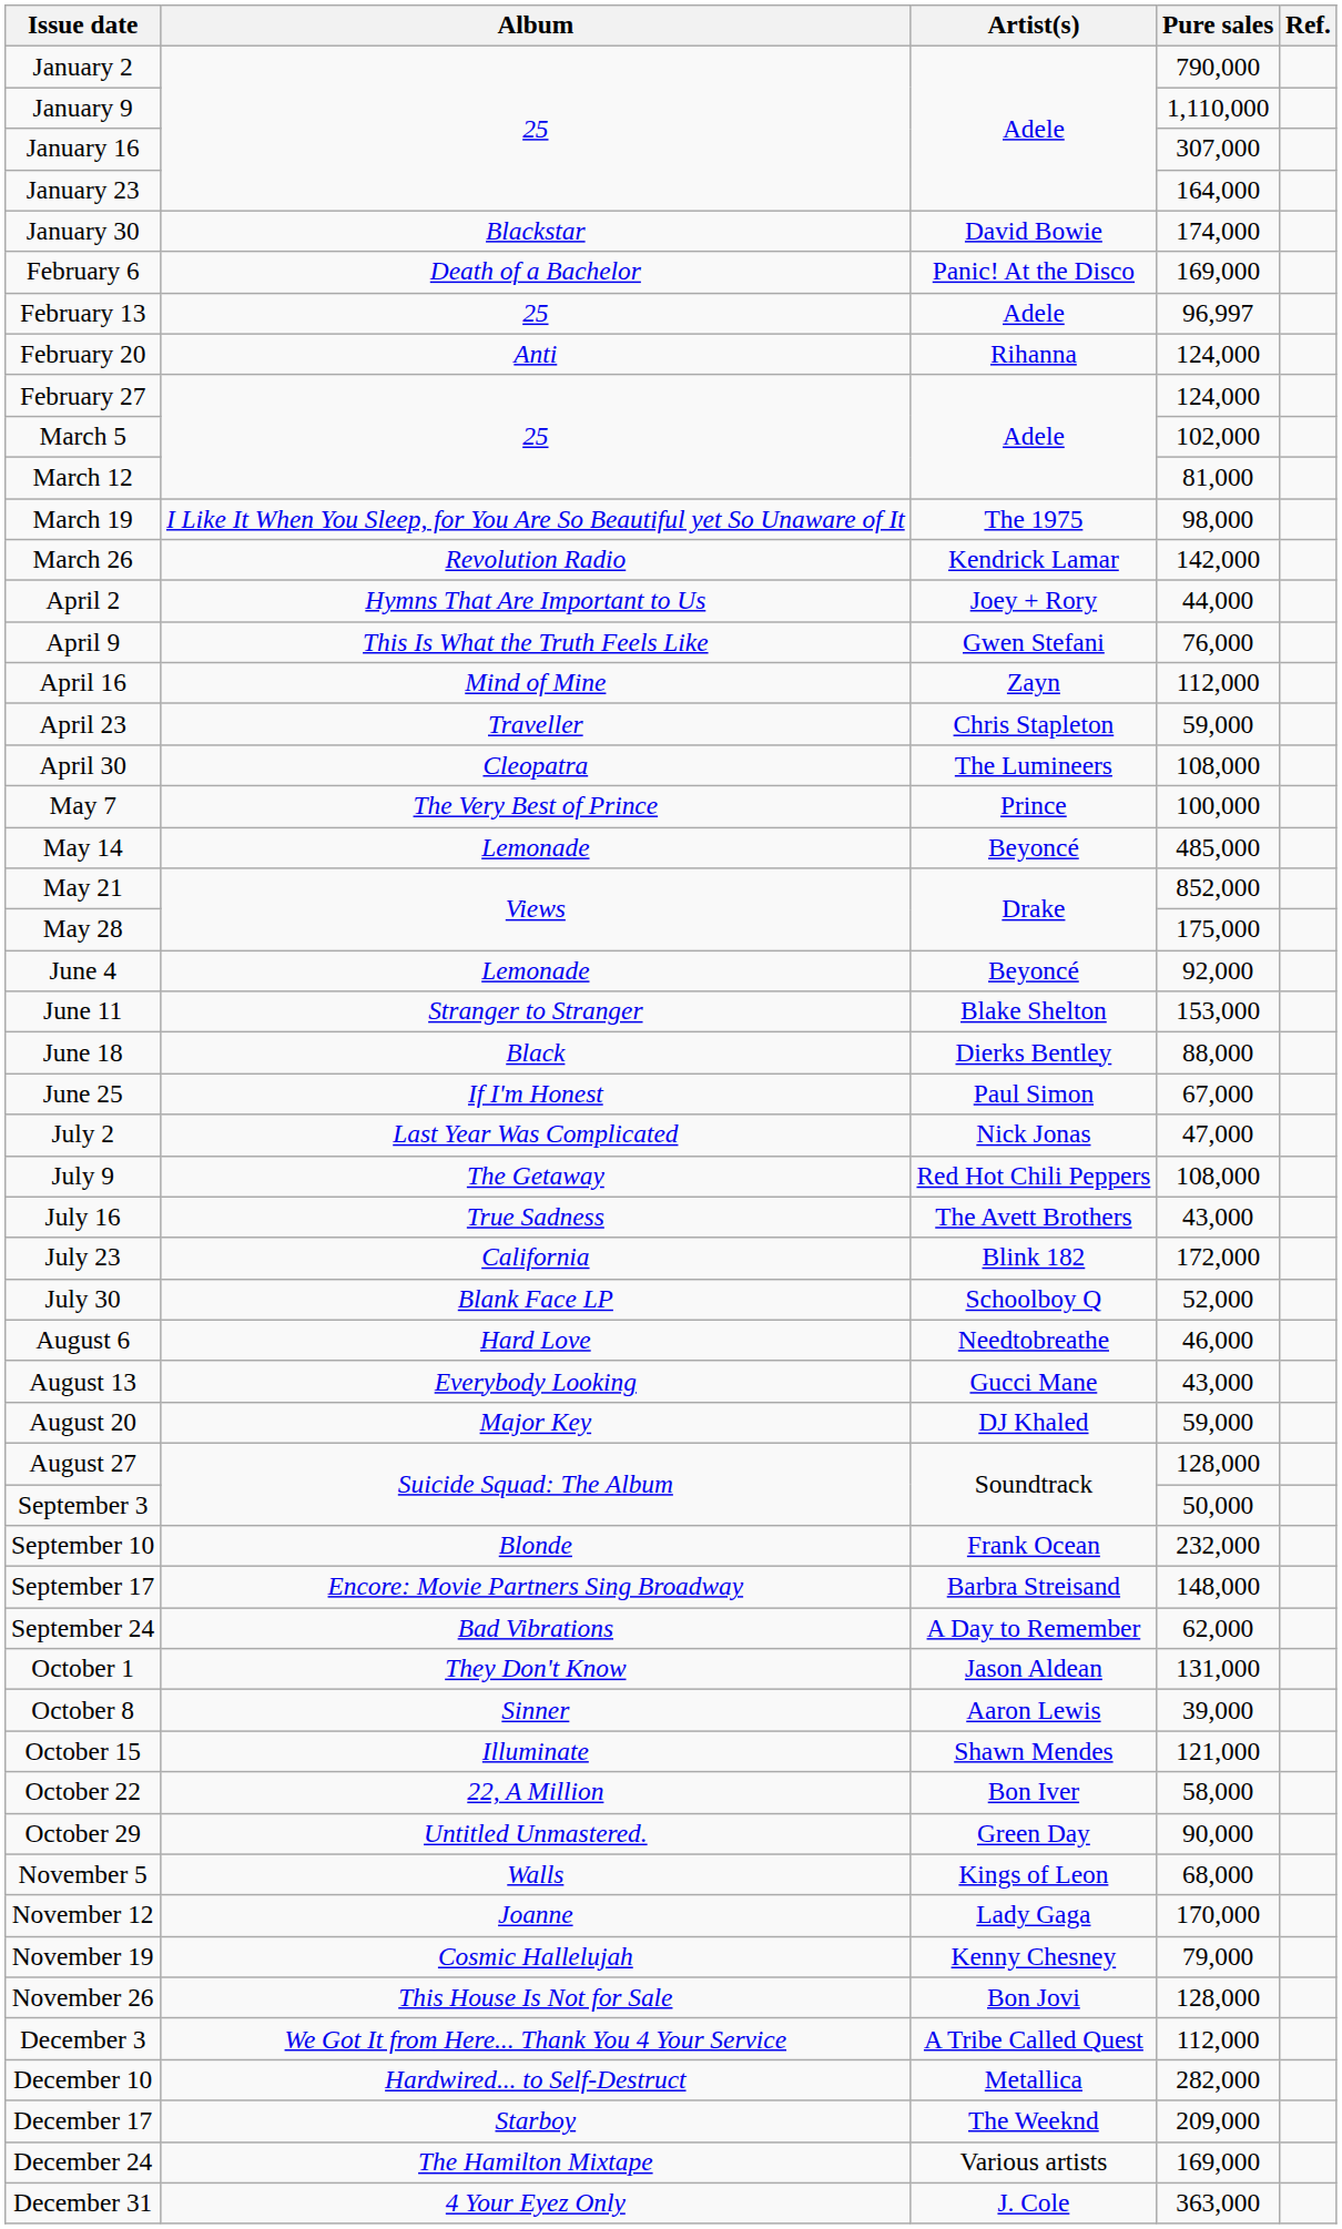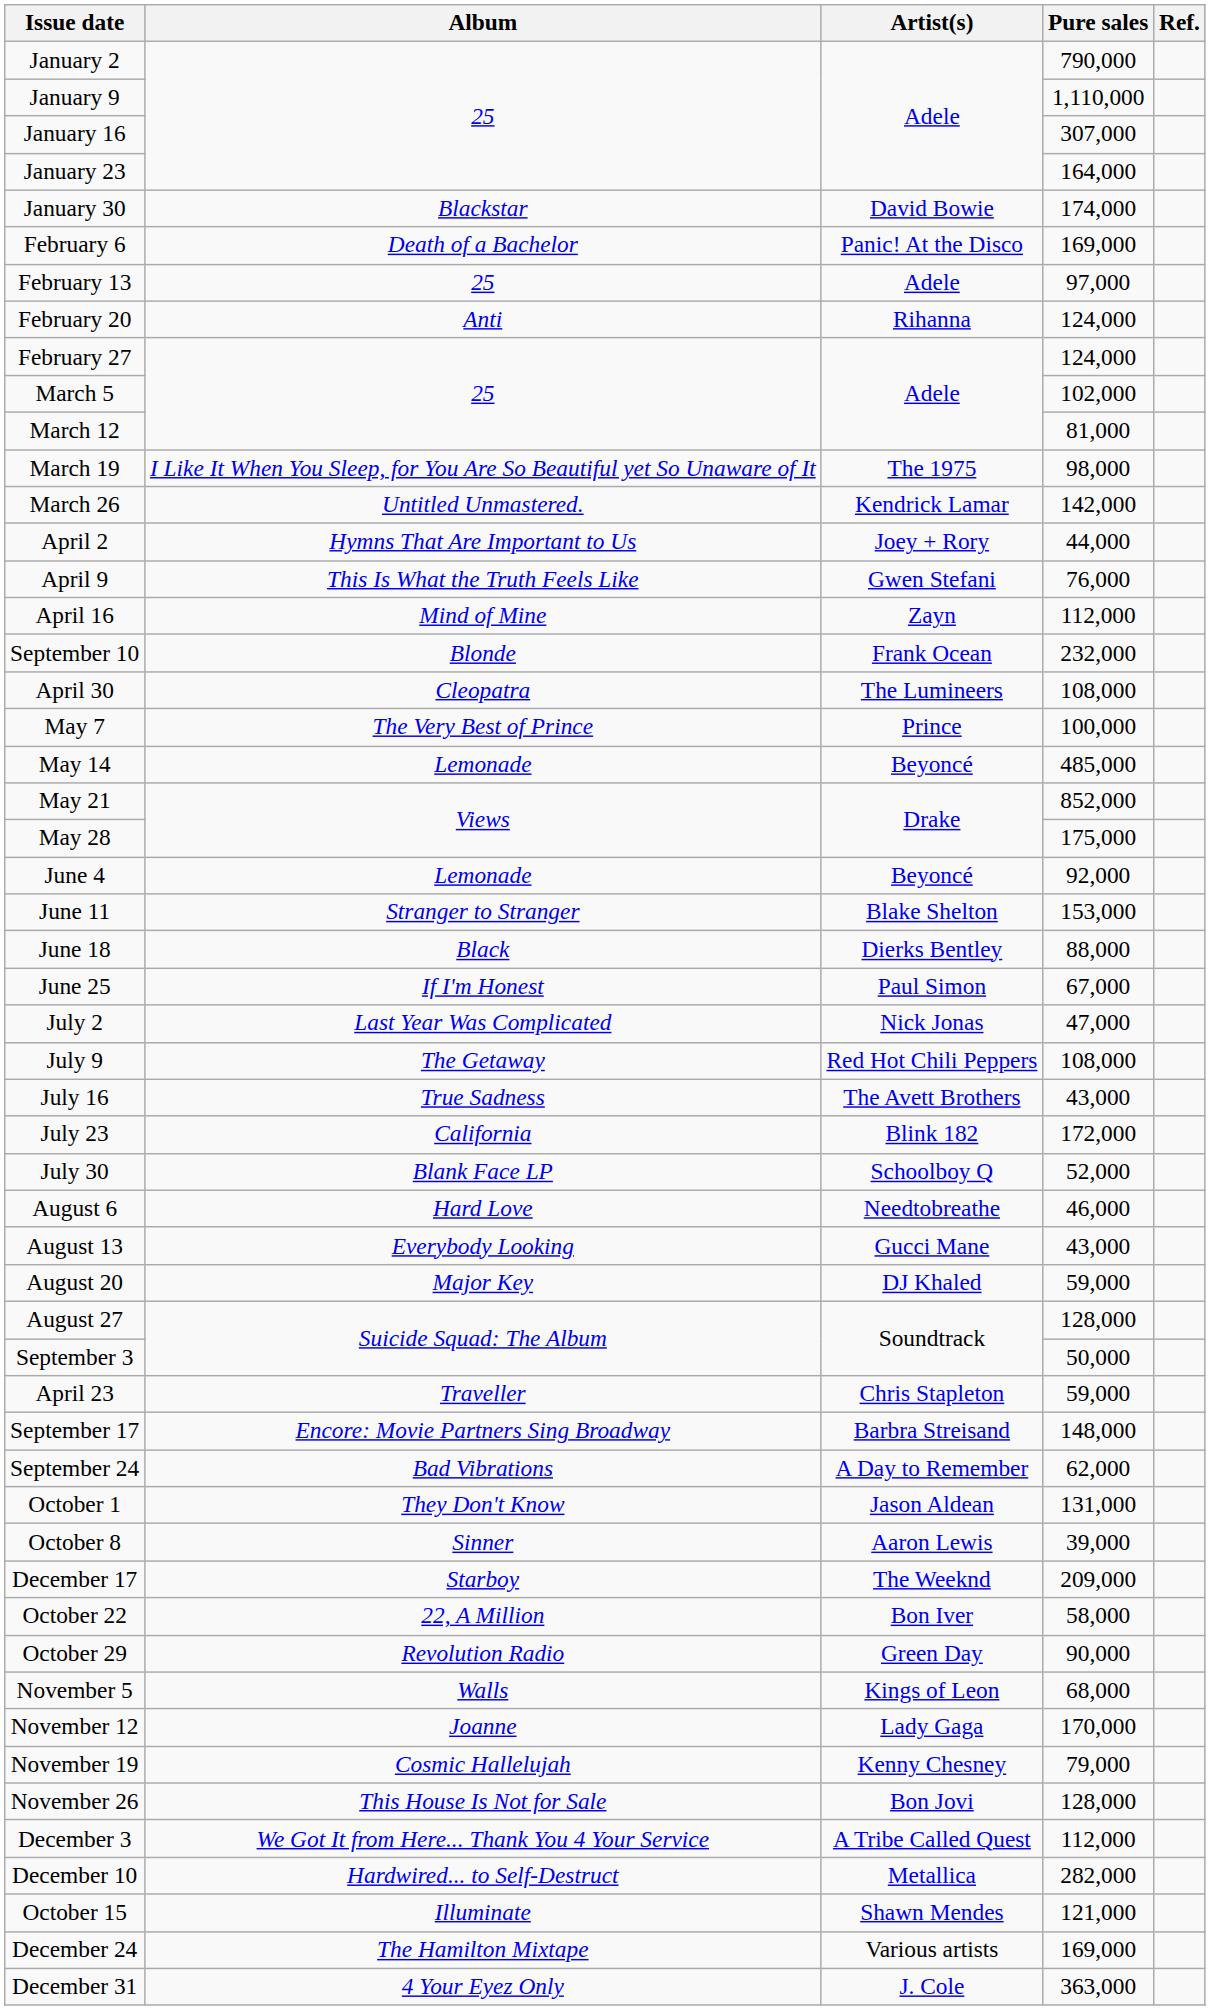 <table class="wikitable sortable" style="text-align:center;">
 <tr>
 <th scope="col">Issue date</th>
 <th scope="col">Album</th>
 <th scope="col">Artist(s)</th>
 <th scope="col">Pure sales</th>
 <th scope="col">Ref.</th>
 </tr>
 <tr>
 <td scope="row">January 2</td>
 <td rowspan="4"><em><a href='#'>25</a></em></td>
 <td rowspan="4"><a href='#'>Adele</a></td>
 <td rowspan="1">790,000</td>
 <td></td>
 </tr>
 <tr>
 <td scope="row">January 9</td>
 <td rowspan="1">1,110,000</td>
 <td></td>
 </tr>
 <tr>
 <td scope="row">January 16</td>
 <td rowspan="1">307,000</td>
 <td></td>
 </tr>
 <tr>
 <td scope="row">January 23</td>
 <td rowspan="1">164,000</td>
 <td></td>
 </tr>
 <tr>
 <td scope="row">January 30</td>
 <td><em><a href='#'>Blackstar</a></em></td>
 <td><a href='#'>David Bowie</a></td>
 <td>174,000</td>
 <td></td>
 </tr>
 <tr>
 <td scope="row">February 6</td>
 <td><em><a href='#'>Death of a Bachelor</a></em></td>
 <td><a href='#'>Panic! At the Disco</a></td>
 <td>169,000</td>
 <td></td>
 </tr>
 <tr>
 <td scope="row">February 13</td>
 <td><em><a href='#'>25</a></em></td>
 <td><a href='#'>Adele</a></td>
-<td>96,997</td>
+<td>97,000</td>
 <td></td>
 </tr>
 <tr>
 <td scope="row">February 20</td>
 <td><em><a href='#'>Anti</a></em></td>
 <td><a href='#'>Rihanna</a></td>
 <td>124,000</td>
 <td></td>
 </tr>
 <tr>
 <td scope="row">February 27</td>
 <td rowspan="3"><em><a href='#'>25</a></em></td>
 <td rowspan="3"><a href='#'>Adele</a></td>
 <td rowspan="1">124,000</td>
 <td></td>
 </tr>
 <tr>
 <td scope="row">March 5</td>
 <td rowspan="1">102,000</td>
 <td></td>
 </tr>
 <tr>
 <td scope="row">March 12</td>
 <td rowspan="1">81,000</td>
 <td></td>
 </tr>
 <tr>
 <td scope="row">March 19</td>
 <td><em><a href='#'>I Like It When You Sleep, for You Are So Beautiful yet So Unaware of It</a></em></td>
 <td><a href='#'>The 1975</a></td>
 <td>98,000</td>
 <td></td>
 </tr>
 <tr>
 <td scope="row">March 26</td>
-<td><em><a href='#'>Revolution Radio</a></em></td>
+<td><em><a href='#'>Untitled Unmastered.</a></em></td>
 <td><a href='#'>Kendrick Lamar</a></td>
 <td>142,000</td>
 <td></td>
 </tr>
 <tr>
 <td scope="row">April 2</td>
 <td><em><a href='#'>Hymns That Are Important to Us</a></em></td>
 <td><a href='#'>Joey + Rory</a></td>
 <td>44,000</td>
 <td></td>
 </tr>
 <tr>
 <td scope="row">April 9</td>
 <td><em><a href='#'>This Is What the Truth Feels Like</a></em></td>
 <td><a href='#'>Gwen Stefani</a></td>
 <td>76,000</td>
 <td></td>
 </tr>
 <tr>
 <td scope="row">April 16</td>
 <td><em><a href='#'>Mind of Mine</a></em></td>
 <td><a href='#'>Zayn</a></td>
 <td>112,000</td>
 <td></td>
 </tr>
 <tr>
-<td scope="row">April 23</td>
-<td><em><a href='#'>Traveller</a></em></td>
-<td><a href='#'>Chris Stapleton</a></td>
-<td>59,000</td>
+<td scope="row">September 10</td>
+<td><em><a href='#'>Blonde</a></em></td>
+<td><a href='#'>Frank Ocean</a></td>
+<td>232,000</td>
 <td></td>
 </tr>
 <tr>
 <td scope="row">April 30</td>
 <td><em><a href='#'>Cleopatra</a></em></td>
 <td><a href='#'>The Lumineers</a></td>
 <td>108,000</td>
 <td></td>
 </tr>
 <tr>
 <td scope="row">May 7</td>
 <td><em><a href='#'>The Very Best of Prince</a></em></td>
 <td><a href='#'>Prince</a></td>
 <td>100,000</td>
 <td></td>
 </tr>
 <tr>
 <td scope="row">May 14</td>
 <td><em><a href='#'>Lemonade</a></em></td>
 <td><a href='#'>Beyoncé</a></td>
 <td>485,000</td>
 <td></td>
 </tr>
 <tr>
 <td scope="row">May 21</td>
 <td rowspan="2"><em><a href='#'>Views</a></em></td>
 <td rowspan="2"><a href='#'>Drake</a></td>
 <td rowspan="1">852,000</td>
 <td></td>
 </tr>
 <tr>
 <td scope="row">May 28</td>
 <td rowspan="1">175,000</td>
 <td></td>
 </tr>
 <tr>
 <td scope="row">June 4</td>
 <td><em><a href='#'>Lemonade</a></em></td>
 <td><a href='#'>Beyoncé</a></td>
 <td>92,000</td>
 <td></td>
 </tr>
 <tr>
 <td scope="row">June 11</td>
 <td><em><a href='#'>Stranger to Stranger</a></em></td>
 <td><a href='#'>Blake Shelton</a></td>
 <td>153,000</td>
 <td></td>
 </tr>
 <tr>
 <td scope="row">June 18</td>
 <td><em><a href='#'>Black</a></em></td>
 <td><a href='#'>Dierks Bentley</a></td>
 <td>88,000</td>
 <td></td>
 </tr>
 <tr>
 <td scope="row">June 25</td>
 <td><em><a href='#'>If I'm Honest</a></em></td>
 <td><a href='#'>Paul Simon</a></td>
 <td>67,000</td>
 <td></td>
 </tr>
 <tr>
 <td scope="row">July 2</td>
 <td><em><a href='#'>Last Year Was Complicated</a></em></td>
 <td><a href='#'>Nick Jonas</a></td>
 <td>47,000</td>
 <td></td>
 </tr>
 <tr>
 <td scope="row">July 9</td>
 <td><em><a href='#'>The Getaway</a></em></td>
 <td><a href='#'>Red Hot Chili Peppers</a></td>
 <td>108,000</td>
 <td></td>
 </tr>
 <tr>
 <td scope="row">July 16</td>
 <td><em><a href='#'>True Sadness</a></em></td>
 <td><a href='#'>The Avett Brothers</a></td>
 <td>43,000</td>
 <td></td>
 </tr>
 <tr>
 <td scope="row">July 23</td>
 <td><em><a href='#'>California</a></em></td>
 <td><a href='#'>Blink 182</a></td>
 <td>172,000</td>
 <td></td>
 </tr>
 <tr>
 <td scope="row">July 30</td>
 <td><em><a href='#'>Blank Face LP</a></em></td>
 <td><a href='#'>Schoolboy Q</a></td>
 <td>52,000</td>
 <td></td>
 </tr>
 <tr>
 <td scope="row">August 6</td>
 <td><em><a href='#'>Hard Love</a></em></td>
 <td><a href='#'>Needtobreathe</a></td>
 <td>46,000</td>
 <td></td>
 </tr>
 <tr>
 <td scope="row">August 13</td>
 <td><em><a href='#'>Everybody Looking</a></em></td>
 <td><a href='#'>Gucci Mane</a></td>
 <td>43,000</td>
 <td></td>
 </tr>
 <tr>
 <td scope="row">August 20</td>
 <td><em><a href='#'>Major Key</a></em></td>
 <td><a href='#'>DJ Khaled</a></td>
 <td>59,000</td>
 <td></td>
 </tr>
 <tr>
 <td scope="row">August 27</td>
 <td rowspan="2"><em><a href='#'>Suicide Squad: The Album</a></em></td>
 <td rowspan="2">Soundtrack</td>
 <td rowspan="1">128,000</td>
 <td></td>
 </tr>
 <tr>
 <td scope="row">September 3</td>
 <td rowspan="1">50,000</td>
 <td></td>
 </tr>
 <tr>
-<td scope="row">September 10</td>
-<td><em><a href='#'>Blonde</a></em></td>
-<td><a href='#'>Frank Ocean</a></td>
-<td>232,000</td>
+<td scope="row">April 23</td>
+<td><em><a href='#'>Traveller</a></em></td>
+<td><a href='#'>Chris Stapleton</a></td>
+<td>59,000</td>
 <td></td>
 </tr>
 <tr>
 <td scope="row">September 17</td>
 <td><em><a href='#'>Encore: Movie Partners Sing Broadway</a></em></td>
 <td><a href='#'>Barbra Streisand</a></td>
 <td>148,000</td>
 <td></td>
 </tr>
 <tr>
 <td scope="row">September 24</td>
 <td><em><a href='#'>Bad Vibrations</a></em></td>
 <td><a href='#'>A Day to Remember</a></td>
 <td>62,000</td>
 <td></td>
 </tr>
 <tr>
 <td scope="row">October 1</td>
 <td><em><a href='#'>They Don't Know</a></em></td>
 <td><a href='#'>Jason Aldean</a></td>
 <td>131,000</td>
 <td></td>
 </tr>
 <tr>
 <td scope="row">October 8</td>
 <td><em><a href='#'>Sinner</a></em></td>
 <td><a href='#'>Aaron Lewis</a></td>
 <td>39,000</td>
 <td></td>
 </tr>
 <tr>
-<td scope="row">October 15</td>
-<td><em><a href='#'>Illuminate</a></em></td>
-<td><a href='#'>Shawn Mendes</a></td>
-<td>121,000</td>
+<td scope="row">December 17</td>
+<td><em><a href='#'>Starboy</a></em></td>
+<td><a href='#'>The Weeknd</a></td>
+<td>209,000</td>
 <td></td>
 </tr>
 <tr>
 <td scope="row">October 22</td>
 <td><em><a href='#'>22, A Million</a></em></td>
 <td><a href='#'>Bon Iver</a></td>
 <td>58,000</td>
 <td></td>
 </tr>
 <tr>
 <td scope="row">October 29</td>
-<td><em><a href='#'>Untitled Unmastered.</a></em></td>
+<td><em><a href='#'>Revolution Radio</a></em></td>
 <td><a href='#'>Green Day</a></td>
 <td>90,000</td>
 <td></td>
 </tr>
 <tr>
 <td scope="row">November 5</td>
 <td><em><a href='#'>Walls</a></em></td>
 <td><a href='#'>Kings of Leon</a></td>
 <td>68,000</td>
 <td></td>
 </tr>
 <tr>
 <td scope="row">November 12</td>
 <td><em><a href='#'>Joanne</a></em></td>
 <td><a href='#'>Lady Gaga</a></td>
 <td>170,000</td>
 <td></td>
 </tr>
 <tr>
 <td scope="row">November 19</td>
 <td><em><a href='#'>Cosmic Hallelujah</a></em></td>
 <td><a href='#'>Kenny Chesney</a></td>
 <td>79,000</td>
 <td></td>
 </tr>
 <tr>
 <td scope="row">November 26</td>
 <td><em><a href='#'>This House Is Not for Sale</a></em></td>
 <td><a href='#'>Bon Jovi</a></td>
 <td>128,000</td>
 <td></td>
 </tr>
 <tr>
 <td scope="row">December 3</td>
 <td><em><a href='#'>We Got It from Here... Thank You 4 Your Service</a></em></td>
 <td><a href='#'>A Tribe Called Quest</a></td>
 <td>112,000</td>
 <td></td>
 </tr>
 <tr>
 <td scope="row">December 10</td>
 <td><em><a href='#'>Hardwired... to Self-Destruct</a></em></td>
 <td><a href='#'>Metallica</a></td>
 <td>282,000</td>
 <td></td>
 </tr>
 <tr>
-<td scope="row">December 17</td>
-<td><em><a href='#'>Starboy</a></em></td>
-<td><a href='#'>The Weeknd</a></td>
-<td>209,000</td>
+<td scope="row">October 15</td>
+<td><em><a href='#'>Illuminate</a></em></td>
+<td><a href='#'>Shawn Mendes</a></td>
+<td>121,000</td>
 <td></td>
 </tr>
 <tr>
 <td scope="row">December 24</td>
 <td><em><a href='#'>The Hamilton Mixtape</a></em></td>
 <td>Various artists</td>
 <td>169,000</td>
 <td></td>
 </tr>
 <tr>
 <td scope="row">December 31</td>
 <td><em><a href='#'>4 Your Eyez Only</a></em></td>
 <td><a href='#'>J. Cole</a></td>
 <td>363,000</td>
 <td></td>
 </tr>
 </table>
